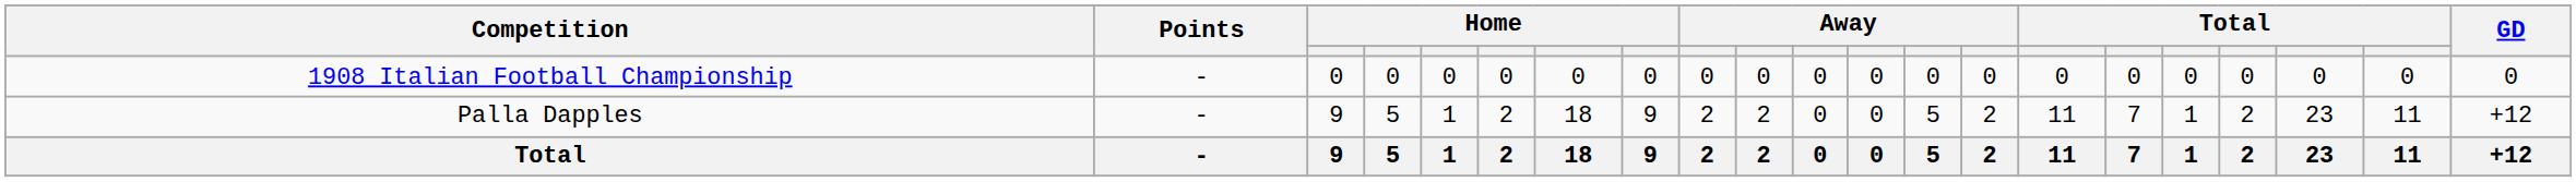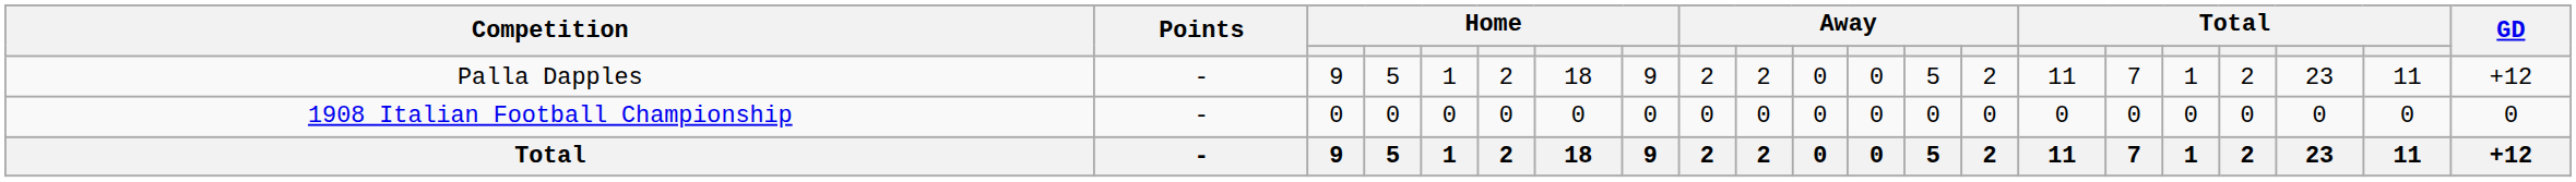 <table class="wikitable" style="font-size:90%;width:100%;margin:auto;clear:both;text-align:center;">
 <tr>
 <th rowspan="2">Competition</th>
 <th rowspan="2">Points</th>
 <th colspan="6">Home</th>
 <th colspan="6">Away</th>
 <th colspan="6">Total</th>
 <th rowspan="2"><a href='#'>GD</a></th>
 </tr>
 <tr>
 <th></th>
 <th></th>
 <th></th>
 <th></th>
 <th></th>
 <th></th>
 <th></th>
 <th></th>
 <th></th>
 <th></th>
 <th></th>
 <th></th>
 <th></th>
 <th></th>
 <th></th>
 <th></th>
 <th></th>
 <th></th>
 </tr>
 <tr>
+<td>Palla Dapples</td>
+<td>-</td>
+<td>9</td>
+<td>5</td>
+<td>1</td>
+<td>2</td>
+<td>18</td>
+<td>9</td>
+<td>2</td>
+<td>2</td>
+<td>0</td>
+<td>0</td>
+<td>5</td>
+<td>2</td>
+<td>11</td>
+<td>7</td>
+<td>1</td>
+<td>2</td>
+<td>23</td>
+<td>11</td>
+<td>+12</td>
+</tr>
+<tr>
 <td><a href='#'>1908 Italian Football Championship</a></td>
 <td>-</td>
 <td>0</td>
 <td>0</td>
 <td>0</td>
 <td>0</td>
 <td>0</td>
 <td>0</td>
 <td>0</td>
 <td>0</td>
 <td>0</td>
 <td>0</td>
 <td>0</td>
 <td>0</td>
 <td>0</td>
 <td>0</td>
 <td>0</td>
 <td>0</td>
 <td>0</td>
 <td>0</td>
 <td>0</td>
-</tr>
-<tr>
-<td>Palla Dapples</td>
-<td>-</td>
-<td>9</td>
-<td>5</td>
-<td>1</td>
-<td>2</td>
-<td>18</td>
-<td>9</td>
-<td>2</td>
-<td>2</td>
-<td>0</td>
-<td>0</td>
-<td>5</td>
-<td>2</td>
-<td>11</td>
-<td>7</td>
-<td>1</td>
-<td>2</td>
-<td>23</td>
-<td>11</td>
-<td>+12</td>
 </tr>
 <tr>
 <th>Total</th>
 <th>-</th>
 <th>9</th>
 <th>5</th>
 <th>1</th>
 <th>2</th>
 <th>18</th>
 <th>9</th>
 <th>2</th>
 <th>2</th>
 <th>0</th>
 <th>0</th>
 <th>5</th>
 <th>2</th>
 <th>11</th>
 <th>7</th>
 <th>1</th>
 <th>2</th>
 <th>23</th>
 <th>11</th>
 <th>+12</th>
 </tr>
 </table>
